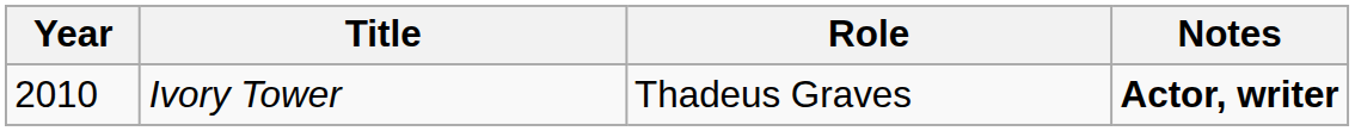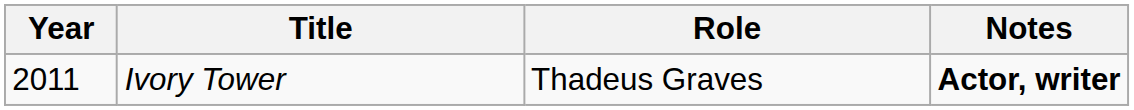 <table class="wikitable sortable">
 <tr>
 <th style="width:50px;">Year</th>
 <th style="width:200px;">Title</th>
 <th style="width:200px;">Role</th>
 <th class="unsortable">Notes</th>
 </tr>
 <tr>
-<td>2010</td>
+<td>2011</td>
 <td><em>Ivory Tower</em></td>
 <td>Thadeus Graves</td>
 <td><strong>Actor, writer</strong></td>
 </tr>
 </table>
